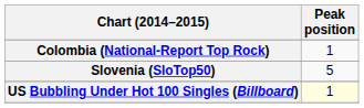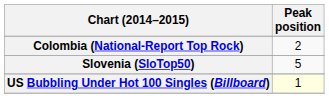 <table class="wikitable sortable plainrowheaders">
 <tr>
 <th>Chart (2014–2015)</th>
 <th>Peak<br>position</th>
 </tr>
 <tr>
 </tr>
 <tr>
 </tr>
 <tr>
 </tr>
 <tr>
 </tr>
 <tr>
 </tr>
 <tr>
 <th scope="row">Colombia (<a href='#'>National-Report Top Rock</a>)</th>
-<td style="text-align:center;">1</td>
+<td style="text-align:center;">2</td>
 </tr>
 <tr>
 </tr>
 <tr>
 </tr>
 <tr>
 </tr>
 <tr>
 </tr>
 <tr>
 </tr>
 <tr>
 </tr>
 <tr>
 </tr>
 <tr>
 </tr>
 <tr>
 </tr>
 <tr>
 </tr>
 <tr>
 </tr>
 <tr>
 </tr>
 <tr>
 </tr>
 <tr>
 </tr>
 <tr>
 </tr>
 <tr>
 </tr>
 <tr>
 </tr>
 <tr>
 </tr>
 <tr>
 </tr>
 <tr>
 <th scope="row">Slovenia (<a href='#'>SloTop50</a>)</th>
 <td align=center>5</td>
 </tr>
 <tr>
 </tr>
 <tr>
 </tr>
 <tr>
 </tr>
 <tr>
 </tr>
 <tr>
 <th scope="row">US <a href='#'>Bubbling Under Hot 100 Singles</a> (<em><a href='#'>Billboard</a></em>)</th>
 <td style="background: lightyellow; text-align:center;">1</td>
 </tr>
 <tr>
 </tr>
 <tr>
 </tr>
 <tr>
 </tr>
 <tr>
 </tr>
 <tr>
 </tr>
 </table>
